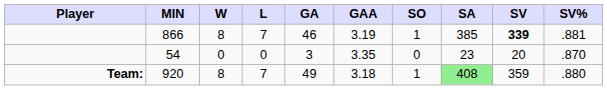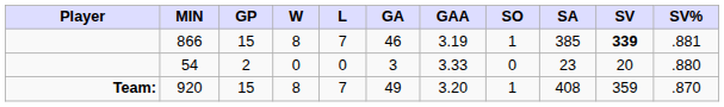 <table style="width:60%;" class="wikitable sortable">
 <tr>
 <th style="background:#ddf; width:10%;">Player</th>
 <th style="width:3%; background:#ddf;" title="Minutes played">MIN</th>
+<th style="width:3%; background:#ddf;" title="Games played in">GP</th>
 <th style="width:3%; background:#ddf;" title="Wins">W</th>
 <th style="width:3%; background:#ddf;" title="Losses">L</th>
 <th style="width:3%; background:#ddf;" title="Goals against">GA</th>
 <th style="width:3%; background:#ddf;" title="Goals against average">GAA</th>
 <th style="width:3%; background:#ddf;" title="Shut-outs">SO</th>
 <th style="width:3%; background:#ddf;" title="Shots against">SA</th>
 <th style="width:3%; background:#ddf;" title="Shots saved">SV</th>
 <th style="width:3%; background:#ddf;" title="Save percentage">SV%</th>
 </tr>
 <tr style="text-align:center;">
 <td style="text-align:right;"></td>
 <td>866</td>
+<td>15</td>
 <td>8</td>
 <td>7</td>
 <td>46</td>
 <td>3.19</td>
 <td>1</td>
 <td>385</td>
 <td><strong>339</strong></td>
 <td>.881</td>
 </tr>
 <tr style="text-align:center;">
 <td style="text-align:right;"></td>
 <td>54</td>
+<td>2</td>
 <td>0</td>
 <td>0</td>
 <td>3</td>
-<td>3.35</td>
+<td>3.33</td>
 <td>0</td>
 <td>23</td>
 <td>20</td>
-<td>.870</td>
+<td>.880</td>
 </tr>
 <tr style="text-align:center;">
 <td style="text-align:right;"><strong>Team:</strong></td>
 <td>920</td>
+<td>15</td>
 <td>8</td>
 <td>7</td>
 <td>49</td>
-<td>3.18</td>
+<td>3.20</td>
 <td>1</td>
-<td style="background: lightgreen;">408</td>
+<td>408</td>
 <td>359</td>
-<td>.880</td>
+<td>.870</td>
 </tr>
 </table>
